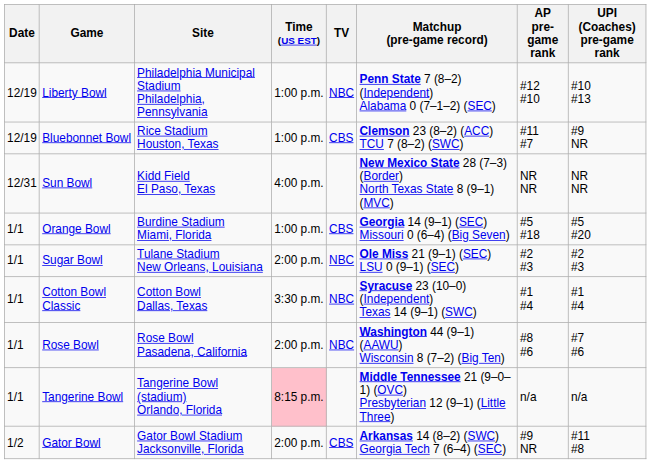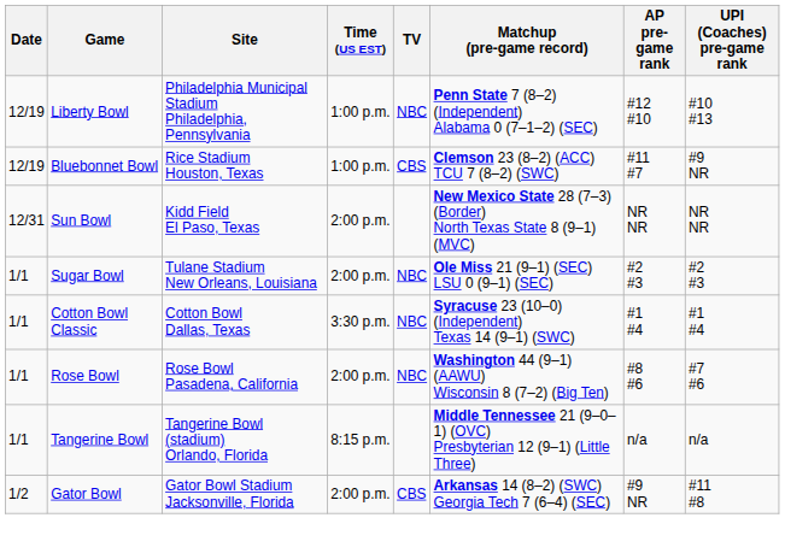 <table class="wikitable">
 <tr>
 <th>Date</th>
 <th>Game</th>
 <th>Site</th>
 <th>Time<br><small>(<a href='#'>US EST</a>)</small></th>
 <th>TV</th>
 <th>Matchup<br>(pre-game record)</th>
 <th>AP<br>pre-game<br>rank</th>
 <th>UPI (Coaches)<br>pre-game<br>rank</th>
 </tr>
 <tr>
 <td>12/19</td>
 <td><a href='#'>Liberty Bowl</a></td>
 <td><a href='#'>Philadelphia Municipal Stadium</a><br><a href='#'>Philadelphia, Pennsylvania</a></td>
 <td>1:00 p.m.</td>
 <td><a href='#'>NBC</a></td>
 <td><strong><a href='#'>Penn State</a></strong> 7 (8–2) (<a href='#'>Independent</a>)<br><a href='#'>Alabama</a> 0 (7–1–2) (<a href='#'>SEC</a>)</td>
 <td>#12<br>#10</td>
 <td>#10<br>#13</td>
 </tr>
 <tr>
 <td>12/19</td>
 <td><a href='#'>Bluebonnet Bowl</a></td>
 <td><a href='#'>Rice Stadium</a><br><a href='#'>Houston, Texas</a></td>
 <td>1:00 p.m.</td>
 <td><a href='#'>CBS</a></td>
 <td><strong><a href='#'>Clemson</a></strong> 23 (8–2) (<a href='#'>ACC</a>)<br><a href='#'>TCU</a> 7 (8–2) (<a href='#'>SWC</a>)</td>
 <td>#11<br>#7</td>
 <td>#9<br>NR</td>
 </tr>
 <tr>
 <td>12/31</td>
 <td><a href='#'>Sun Bowl</a></td>
 <td><a href='#'>Kidd Field</a> <br> <a href='#'>El Paso, Texas</a></td>
-<td>4:00 p.m.</td>
+<td>2:00 p.m.</td>
 <td></td>
 <td><strong><a href='#'>New Mexico State</a></strong> 28 (7–3) (<a href='#'>Border</a>)<br><a href='#'>North Texas State</a> 8 (9–1) (<a href='#'>MVC</a>)</td>
 <td>NR<br>NR</td>
 <td>NR<br>NR</td>
-</tr>
-<tr>
-<td>1/1</td>
-<td><a href='#'>Orange Bowl</a></td>
-<td><a href='#'>Burdine Stadium</a> <br> <a href='#'>Miami, Florida</a></td>
-<td>1:00 p.m.</td>
-<td><a href='#'>CBS</a></td>
-<td><strong><a href='#'>Georgia</a></strong> 14 (9–1) (<a href='#'>SEC</a>)<br><a href='#'>Missouri</a> 0 (6–4) (<a href='#'>Big Seven</a>)</td>
-<td>#5<br>#18</td>
-<td>#5<br>#20</td>
 </tr>
 <tr>
 <td>1/1</td>
 <td><a href='#'>Sugar Bowl</a></td>
 <td><a href='#'>Tulane Stadium</a> <br> <a href='#'>New Orleans, Louisiana</a></td>
 <td>2:00 p.m.</td>
 <td><a href='#'>NBC</a></td>
 <td><strong><a href='#'>Ole Miss</a></strong> 21 (9–1) (<a href='#'>SEC</a>)<br><a href='#'>LSU</a> 0 (9–1) (<a href='#'>SEC</a>)</td>
 <td>#2<br>#3</td>
 <td>#2<br>#3</td>
 </tr>
 <tr>
 <td>1/1</td>
 <td><a href='#'>Cotton Bowl Classic</a></td>
 <td><a href='#'>Cotton Bowl</a> <br> <a href='#'>Dallas, Texas</a></td>
 <td>3:30 p.m.</td>
 <td><a href='#'>NBC</a></td>
 <td><strong><a href='#'>Syracuse</a></strong> 23 (10–0) (<a href='#'>Independent</a>)<br><a href='#'>Texas</a> 14 (9–1) (<a href='#'>SWC</a>)</td>
 <td>#1<br>#4</td>
 <td>#1<br>#4</td>
 </tr>
 <tr>
 <td>1/1</td>
 <td><a href='#'>Rose Bowl</a></td>
 <td><a href='#'>Rose Bowl</a> <br> <a href='#'>Pasadena, California</a></td>
 <td>2:00 p.m.</td>
 <td><a href='#'>NBC</a></td>
 <td><strong><a href='#'>Washington</a></strong> 44 (9–1) (<a href='#'>AAWU</a>)<br><a href='#'>Wisconsin</a> 8 (7–2) (<a href='#'>Big Ten</a>)</td>
 <td>#8<br>#6</td>
 <td>#7<br>#6</td>
 </tr>
 <tr>
 <td>1/1</td>
 <td><a href='#'>Tangerine Bowl</a></td>
 <td><a href='#'>Tangerine Bowl (stadium)</a> <br> <a href='#'>Orlando, Florida</a></td>
-<td style="background: pink;">8:15 p.m.</td>
+<td>8:15 p.m.</td>
 <td></td>
 <td><strong><a href='#'>Middle Tennessee</a></strong> 21 (9–0–1) (<a href='#'>OVC</a>)<br><a href='#'>Presbyterian</a> 12 (9–1) (<a href='#'>Little Three</a>)</td>
 <td>n/a</td>
 <td>n/a</td>
 </tr>
 <tr>
 <td>1/2</td>
 <td><a href='#'>Gator Bowl</a></td>
 <td><a href='#'>Gator Bowl Stadium</a> <br> <a href='#'>Jacksonville, Florida</a></td>
 <td>2:00 p.m.</td>
 <td><a href='#'>CBS</a></td>
 <td><strong><a href='#'>Arkansas</a></strong> 14 (8–2) (<a href='#'>SWC</a>)<br><a href='#'>Georgia Tech</a> 7 (6–4) (<a href='#'>SEC</a>)</td>
 <td>#9<br>NR</td>
 <td>#11<br>#8</td>
 </tr>
 </table>
